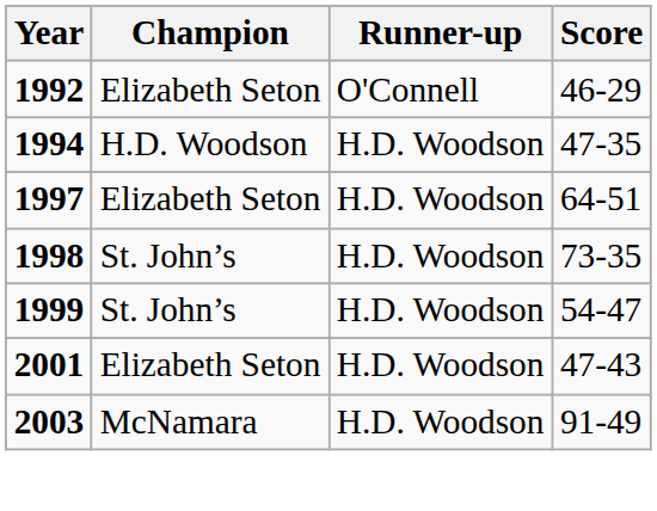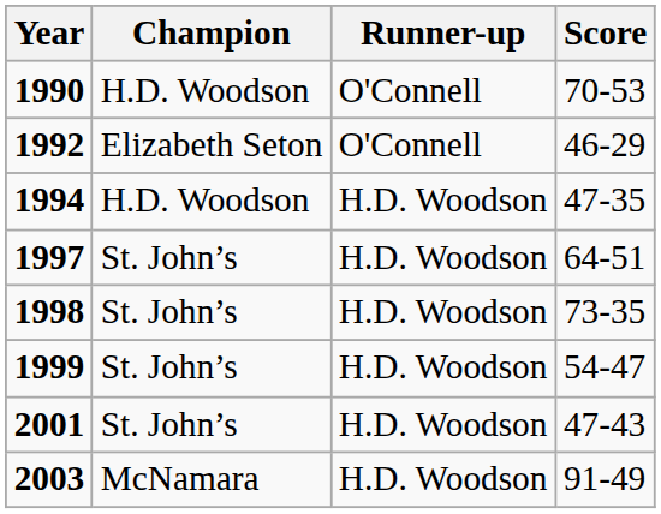 <table class="wikitable">
 <tr>
 <th>Year</th>
 <th>Champion</th>
 <th>Runner-up</th>
 <th>Score</th>
+</tr>
+<tr>
+<td><strong>1990</strong></td>
+<td>H.D.  Woodson</td>
+<td>O'Connell</td>
+<td>70-53</td>
 </tr>
 <tr>
 <td><strong>1992</strong></td>
 <td>Elizabeth  Seton</td>
 <td>O'Connell</td>
 <td>46-29</td>
 </tr>
 <tr>
 <td><strong>1994</strong></td>
 <td>H.D.  Woodson</td>
 <td>H.D.  Woodson</td>
 <td>47-35</td>
 </tr>
 <tr>
 <td><strong>1997</strong></td>
-<td>Elizabeth  Seton</td>
+<td>St.  John’s</td>
 <td>H.D.  Woodson</td>
 <td>64-51</td>
 </tr>
 <tr>
 <td><strong>1998</strong></td>
 <td>St.  John’s</td>
 <td>H.D.  Woodson</td>
 <td>73-35</td>
 </tr>
 <tr>
 <td><strong>1999</strong></td>
 <td>St.  John’s</td>
 <td>H.D.  Woodson</td>
 <td>54-47</td>
 </tr>
 <tr>
 <td><strong>2001</strong></td>
-<td>Elizabeth  Seton</td>
+<td>St.  John’s</td>
 <td>H.D.  Woodson</td>
 <td>47-43</td>
 </tr>
 <tr>
 <td><strong>2003</strong></td>
 <td>McNamara</td>
 <td>H.D.  Woodson</td>
 <td>91-49</td>
 </tr>
 </table>
